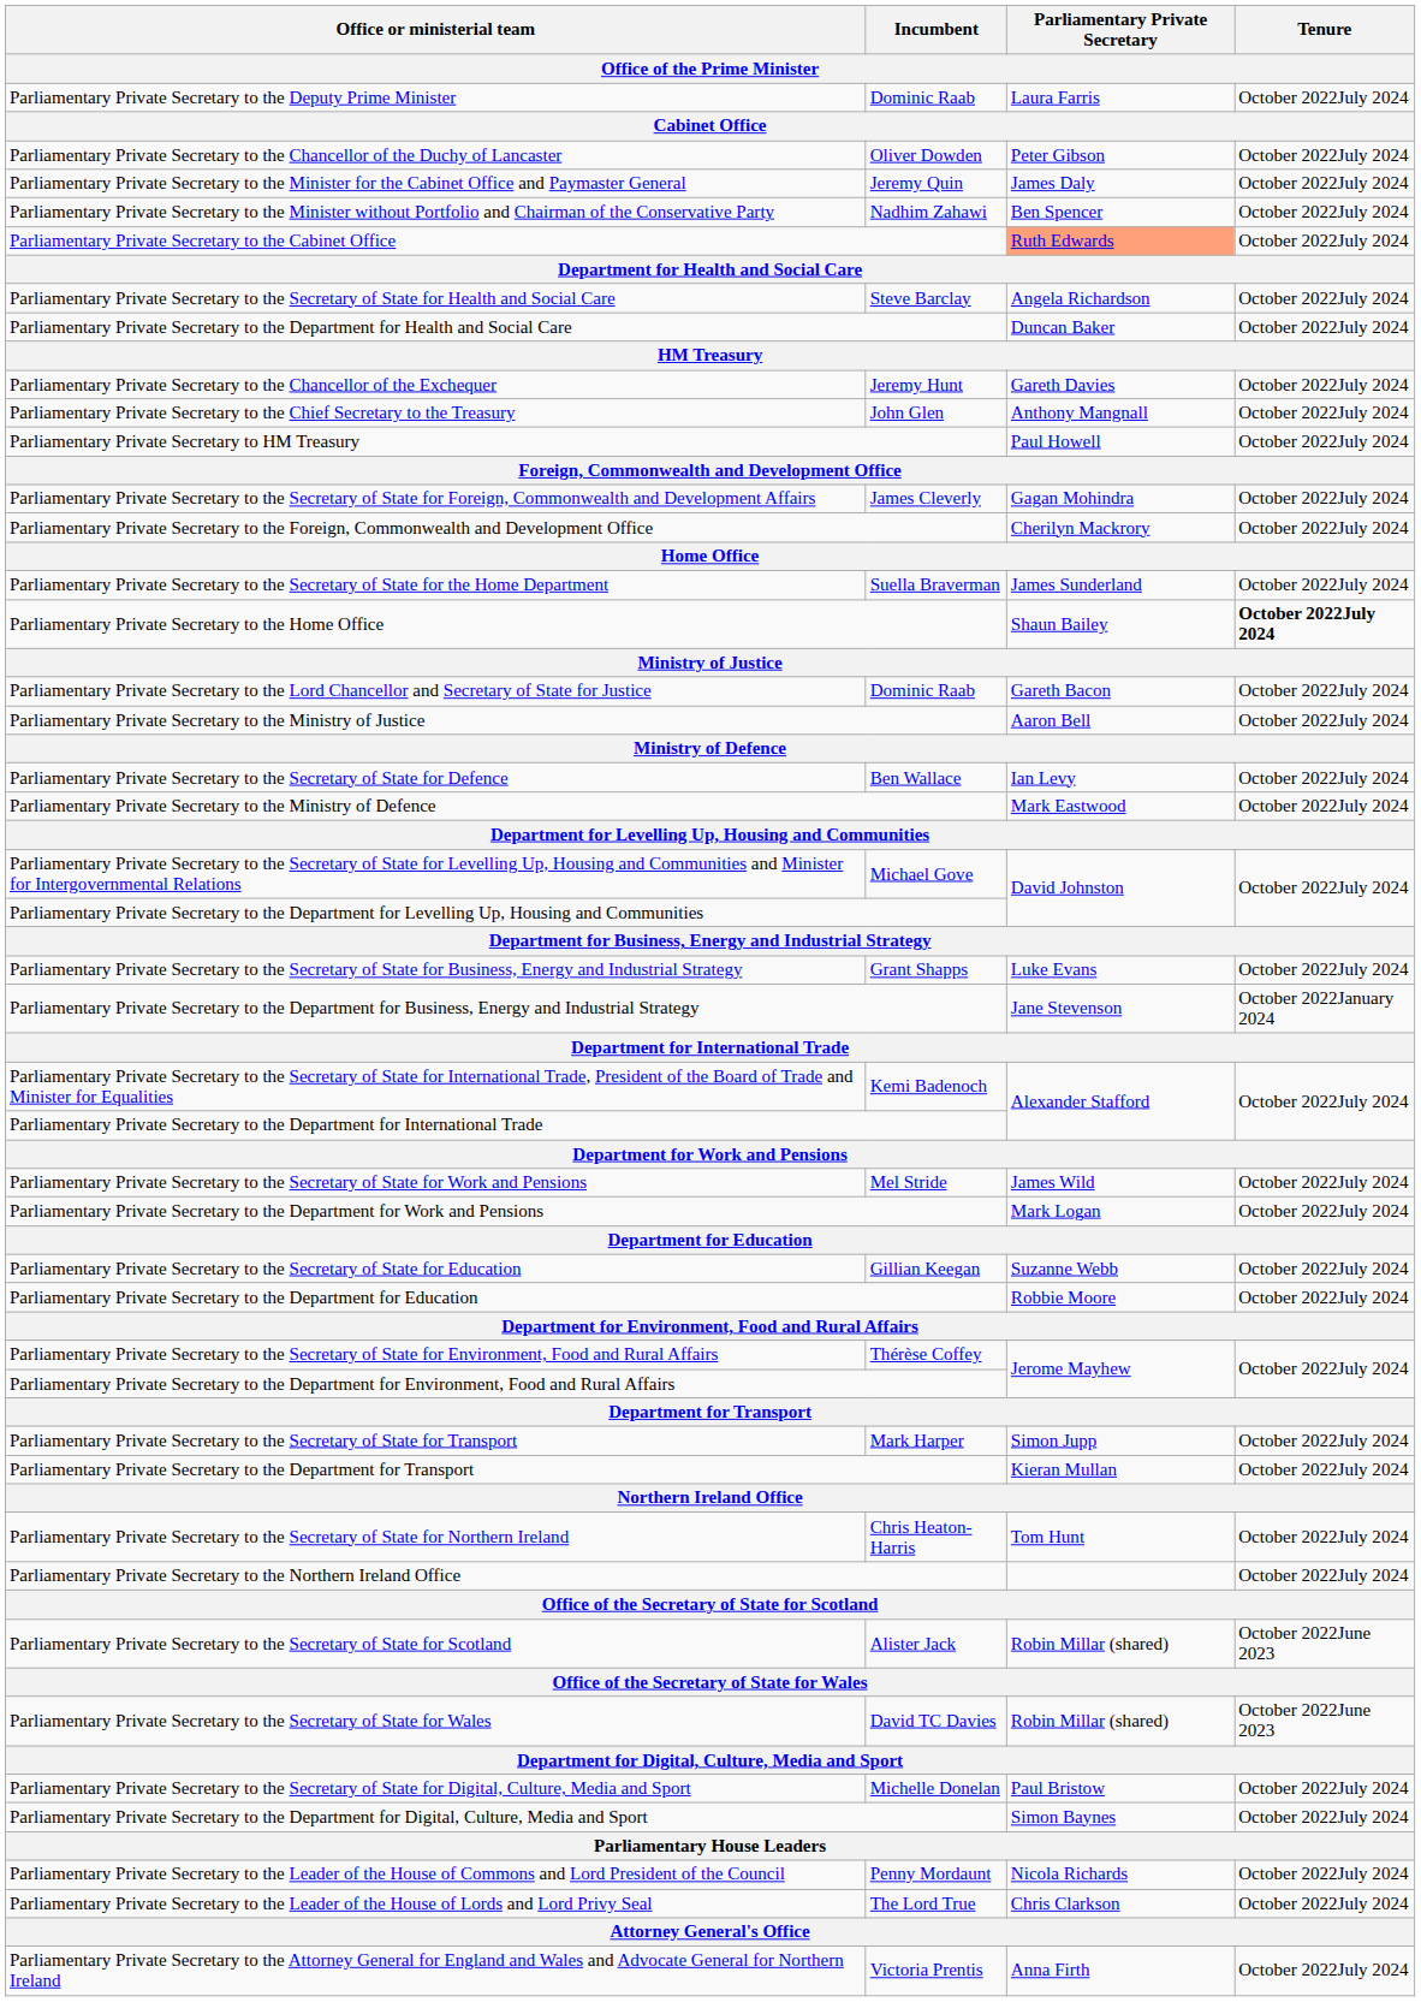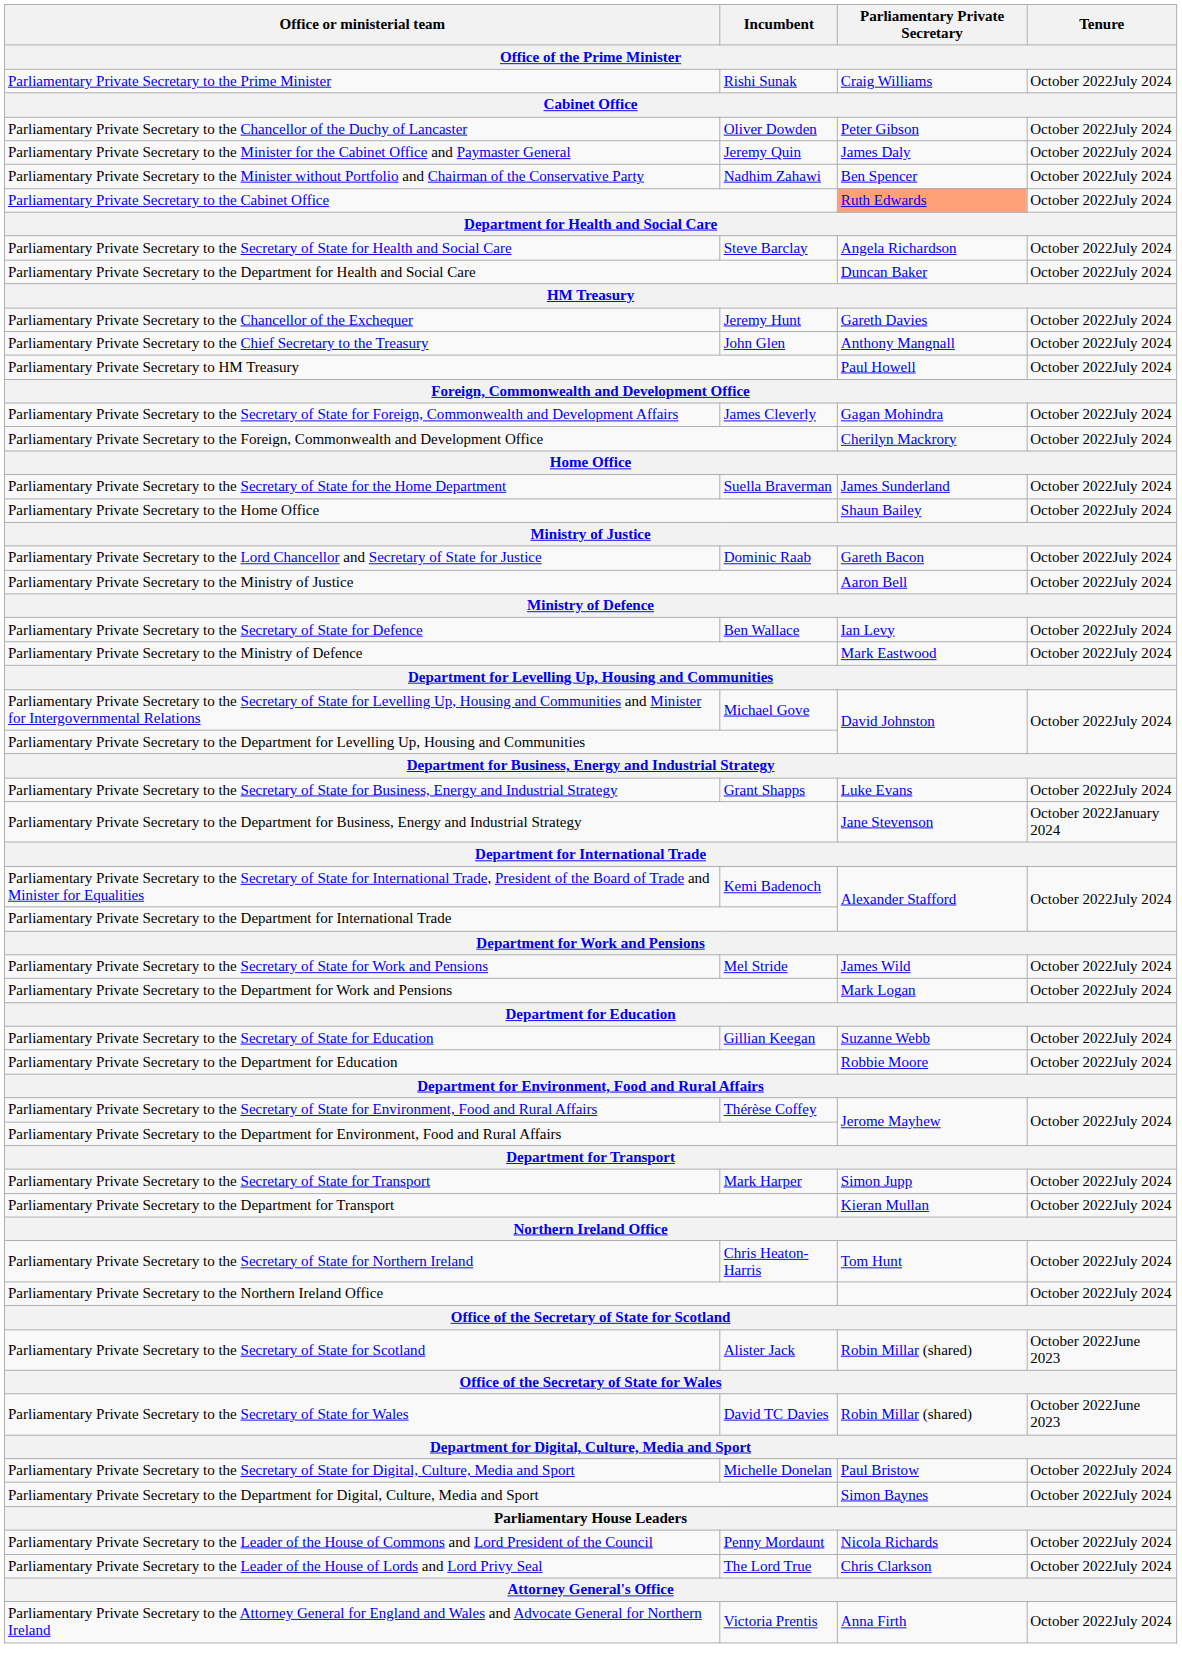 <table class="wikitable">
 <tr>
 <th>Office or ministerial team</th>
 <th>Incumbent</th>
 <th>Parliamentary Private Secretary</th>
 <th>Tenure</th>
 </tr>
 <tr>
 <th colspan="4"><a href='#'>Office of the Prime Minister</a></th>
 </tr>
 <tr>
-<td>Parliamentary Private Secretary to the <a href='#'>Deputy Prime Minister</a></td>
-<td><a href='#'>Dominic Raab</a></td>
-<td><a href='#'>Laura Farris</a></td>
+<td><a href='#'>Parliamentary Private Secretary to the Prime Minister</a></td>
+<td><a href='#'>Rishi Sunak</a></td>
+<td><a href='#'>Craig Williams</a></td>
 <td>October 2022July 2024</td>
 </tr>
 <tr>
 <th colspan="4"><a href='#'>Cabinet Office</a></th>
 </tr>
 <tr>
 <td>Parliamentary Private Secretary to the <a href='#'>Chancellor of the Duchy of Lancaster</a></td>
 <td><a href='#'>Oliver Dowden</a></td>
 <td><a href='#'>Peter Gibson</a></td>
 <td>October 2022July 2024</td>
 </tr>
 <tr>
 <td>Parliamentary Private Secretary to the <a href='#'>Minister for the Cabinet Office</a> and <a href='#'>Paymaster General</a></td>
 <td><a href='#'>Jeremy Quin</a></td>
 <td><a href='#'>James Daly</a></td>
 <td>October 2022July 2024</td>
 </tr>
 <tr>
 <td>Parliamentary Private Secretary to the <a href='#'>Minister without Portfolio</a> and <a href='#'>Chairman of the Conservative Party</a></td>
 <td><a href='#'>Nadhim Zahawi</a></td>
 <td><a href='#'>Ben Spencer</a></td>
 <td>October 2022July 2024</td>
 </tr>
 <tr>
 <td colspan="2"><a href='#'>Parliamentary Private Secretary to the Cabinet Office</a></td>
 <td style="background: lightsalmon;"><a href='#'>Ruth Edwards</a></td>
 <td>October 2022July 2024</td>
 </tr>
 <tr>
 <th colspan="4"><a href='#'>Department for Health and Social Care</a></th>
 </tr>
 <tr>
 <td>Parliamentary Private Secretary to the <a href='#'>Secretary of State for Health and Social Care</a></td>
 <td><a href='#'>Steve Barclay</a></td>
 <td><a href='#'>Angela Richardson</a></td>
 <td>October 2022July 2024</td>
 </tr>
 <tr>
 <td colspan="2">Parliamentary Private Secretary to the Department for Health and Social Care</td>
 <td><a href='#'>Duncan Baker</a></td>
 <td>October 2022July 2024</td>
 </tr>
 <tr>
 <th colspan="4"><strong><a href='#'>HM Treasury</a></strong></th>
 </tr>
 <tr>
 <td>Parliamentary Private Secretary to the <a href='#'>Chancellor of the Exchequer</a></td>
 <td><a href='#'>Jeremy Hunt</a></td>
 <td><a href='#'>Gareth Davies</a></td>
 <td>October 2022July 2024</td>
 </tr>
 <tr>
 <td>Parliamentary Private Secretary to the <a href='#'>Chief Secretary to the Treasury</a></td>
 <td><a href='#'>John Glen</a></td>
 <td><a href='#'>Anthony Mangnall</a></td>
 <td>October 2022July 2024</td>
 </tr>
 <tr>
 <td colspan="2">Parliamentary Private Secretary to HM Treasury</td>
 <td><a href='#'>Paul Howell</a></td>
 <td>October 2022July 2024</td>
 </tr>
 <tr>
 <th colspan="4"><a href='#'>Foreign, Commonwealth and Development Office</a></th>
 </tr>
 <tr>
 <td>Parliamentary Private Secretary to the <a href='#'>Secretary of State for Foreign, Commonwealth and Development Affairs</a></td>
 <td><a href='#'>James Cleverly</a></td>
 <td><a href='#'>Gagan Mohindra</a></td>
 <td>October 2022July 2024</td>
 </tr>
 <tr>
 <td colspan="2">Parliamentary Private Secretary to the Foreign, Commonwealth and Development Office</td>
 <td><a href='#'>Cherilyn Mackrory</a></td>
 <td>October 2022July 2024</td>
 </tr>
 <tr>
 <th colspan="4"><a href='#'>Home Office</a></th>
 </tr>
 <tr>
 <td>Parliamentary Private Secretary to the <a href='#'>Secretary of State for the Home Department</a></td>
 <td><a href='#'>Suella Braverman</a></td>
 <td><a href='#'>James Sunderland</a></td>
 <td>October 2022July 2024</td>
 </tr>
 <tr>
 <td colspan="2">Parliamentary Private Secretary to the Home Office</td>
 <td><a href='#'>Shaun Bailey</a></td>
-<td><strong>October 2022July 2024</strong></td>
+<td>October 2022July 2024</td>
 </tr>
 <tr>
 <th colspan="4"><a href='#'>Ministry of Justice</a></th>
 </tr>
 <tr>
 <td>Parliamentary Private Secretary to the <a href='#'>Lord Chancellor</a> and <a href='#'>Secretary of State for Justice</a></td>
 <td><a href='#'>Dominic Raab</a></td>
 <td><a href='#'>Gareth Bacon</a></td>
 <td>October 2022July 2024</td>
 </tr>
 <tr>
 <td colspan="2">Parliamentary Private Secretary to the Ministry of Justice</td>
 <td><a href='#'>Aaron Bell</a></td>
 <td>October 2022July 2024</td>
 </tr>
 <tr>
 <th colspan="4"><a href='#'>Ministry of Defence</a></th>
 </tr>
 <tr>
 <td>Parliamentary Private Secretary to the <a href='#'>Secretary of State for Defence</a></td>
 <td><a href='#'>Ben Wallace</a></td>
 <td><a href='#'>Ian Levy</a></td>
 <td>October 2022July 2024</td>
 </tr>
 <tr>
 <td colspan="2">Parliamentary Private Secretary to the Ministry of Defence</td>
 <td><a href='#'>Mark Eastwood</a></td>
 <td>October 2022July 2024</td>
 </tr>
 <tr>
 <th colspan="4"><a href='#'>Department for Levelling Up, Housing and Communities</a></th>
 </tr>
 <tr>
 <td>Parliamentary Private Secretary to the <a href='#'>Secretary of State for Levelling Up, Housing and Communities</a> and <a href='#'>Minister for Intergovernmental Relations</a></td>
 <td><a href='#'>Michael Gove</a></td>
 <td rowspan="2"><a href='#'>David Johnston</a></td>
 <td rowspan="2">October 2022July 2024</td>
 </tr>
 <tr>
 <td colspan="2">Parliamentary Private Secretary to the Department for Levelling Up, Housing and Communities</td>
 </tr>
 <tr>
 <th colspan="4"><a href='#'>Department for Business, Energy and Industrial Strategy</a></th>
 </tr>
 <tr>
 <td>Parliamentary Private Secretary to the <a href='#'>Secretary of State for Business, Energy and Industrial Strategy</a></td>
 <td><a href='#'>Grant Shapps</a></td>
 <td><a href='#'>Luke Evans</a></td>
 <td>October 2022July 2024</td>
 </tr>
 <tr>
 <td colspan="2">Parliamentary Private Secretary to the Department for Business, Energy and Industrial Strategy</td>
 <td><a href='#'>Jane Stevenson</a></td>
 <td>October 2022January 2024</td>
 </tr>
 <tr>
 <th colspan="4"><a href='#'>Department for International Trade</a></th>
 </tr>
 <tr>
 <td>Parliamentary Private Secretary to the <a href='#'>Secretary of State for International Trade</a>, <a href='#'>President of the Board of Trade</a> and <a href='#'>Minister for Equalities</a></td>
 <td><a href='#'>Kemi Badenoch</a></td>
 <td rowspan="2"><a href='#'>Alexander Stafford</a></td>
 <td rowspan="2">October 2022July 2024</td>
 </tr>
 <tr>
 <td colspan="2">Parliamentary Private Secretary to the Department for International Trade</td>
 </tr>
 <tr>
 <th colspan="4"><a href='#'>Department for Work and Pensions</a></th>
 </tr>
 <tr>
 <td>Parliamentary Private Secretary to the <a href='#'>Secretary of State for Work and Pensions</a></td>
 <td><a href='#'>Mel Stride</a></td>
 <td><a href='#'>James Wild</a></td>
 <td>October 2022July 2024</td>
 </tr>
 <tr>
 <td colspan="2">Parliamentary Private Secretary to the Department for Work and Pensions</td>
 <td><a href='#'>Mark Logan</a></td>
 <td>October 2022July 2024</td>
 </tr>
 <tr>
 <th colspan="4"><a href='#'>Department for Education</a></th>
 </tr>
 <tr>
 <td>Parliamentary Private Secretary to the <a href='#'>Secretary of State for Education</a></td>
 <td><a href='#'>Gillian Keegan</a></td>
 <td><a href='#'>Suzanne Webb</a></td>
 <td>October 2022July 2024</td>
 </tr>
 <tr>
 <td colspan="2">Parliamentary Private Secretary to the Department for Education</td>
 <td><a href='#'>Robbie Moore</a></td>
 <td>October 2022July 2024</td>
 </tr>
 <tr>
 <th colspan="4"><a href='#'>Department for Environment, Food and Rural Affairs</a></th>
 </tr>
 <tr>
 <td>Parliamentary Private Secretary to the <a href='#'>Secretary of State for Environment, Food and Rural Affairs</a></td>
 <td><a href='#'>Thérèse Coffey</a></td>
 <td rowspan="2"><a href='#'>Jerome Mayhew</a></td>
 <td rowspan="2">October 2022July 2024</td>
 </tr>
 <tr>
 <td colspan="2">Parliamentary Private Secretary to the Department for Environment, Food and Rural Affairs</td>
 </tr>
 <tr>
 <th colspan="4"><a href='#'>Department for Transport</a></th>
 </tr>
 <tr>
 <td>Parliamentary Private Secretary to the <a href='#'>Secretary of State for Transport</a></td>
 <td><a href='#'>Mark Harper</a></td>
 <td><a href='#'>Simon Jupp</a></td>
 <td>October 2022July 2024</td>
 </tr>
 <tr>
 <td colspan="2">Parliamentary Private Secretary to the Department for Transport</td>
 <td><a href='#'>Kieran Mullan</a></td>
 <td>October 2022July 2024</td>
 </tr>
 <tr>
 <th colspan="4"><a href='#'>Northern Ireland Office</a></th>
 </tr>
 <tr>
 <td>Parliamentary Private Secretary to the <a href='#'>Secretary of State for Northern Ireland</a></td>
 <td><a href='#'>Chris Heaton-Harris</a></td>
 <td><a href='#'>Tom Hunt</a></td>
 <td>October 2022July 2024</td>
 </tr>
 <tr>
 <td colspan="2">Parliamentary Private Secretary to the Northern Ireland Office</td>
 <td></td>
 <td>October 2022July 2024</td>
 </tr>
 <tr>
 <th colspan="4"><a href='#'>Office of the Secretary of State for Scotland</a></th>
 </tr>
 <tr>
 <td>Parliamentary Private Secretary to the <a href='#'>Secretary of State for Scotland</a></td>
 <td><a href='#'>Alister Jack</a></td>
 <td><a href='#'>Robin Millar</a> (shared)</td>
 <td>October 2022June 2023</td>
 </tr>
 <tr>
 <th colspan="4"><a href='#'>Office of the Secretary of State for Wales</a></th>
 </tr>
 <tr>
 <td>Parliamentary Private Secretary to the <a href='#'>Secretary of State for Wales</a></td>
 <td><a href='#'>David TC Davies</a></td>
 <td><a href='#'>Robin Millar</a> (shared)</td>
 <td>October 2022June 2023</td>
 </tr>
 <tr>
 <th colspan="4"><a href='#'>Department for Digital, Culture, Media and Sport</a></th>
 </tr>
 <tr>
 <td>Parliamentary Private Secretary to the <a href='#'>Secretary of State for Digital, Culture, Media and Sport</a></td>
 <td><a href='#'>Michelle Donelan</a></td>
 <td><a href='#'>Paul Bristow</a></td>
 <td>October 2022July 2024</td>
 </tr>
 <tr>
 <td colspan="2">Parliamentary Private Secretary to the Department for Digital, Culture, Media and Sport</td>
 <td><a href='#'>Simon Baynes</a></td>
 <td>October 2022July 2024</td>
 </tr>
 <tr>
 <th colspan="4">Parliamentary House Leaders</th>
 </tr>
 <tr>
 <td>Parliamentary Private Secretary to the <a href='#'>Leader of the House of Commons</a> and <a href='#'>Lord President of the Council</a></td>
 <td><a href='#'>Penny Mordaunt</a></td>
 <td><a href='#'>Nicola Richards</a></td>
 <td>October 2022July 2024</td>
 </tr>
 <tr>
 <td>Parliamentary Private Secretary to the <a href='#'>Leader of the House of Lords</a> and <a href='#'>Lord Privy Seal</a></td>
 <td><a href='#'>The Lord True</a></td>
 <td><a href='#'>Chris Clarkson</a></td>
 <td>October 2022July 2024</td>
 </tr>
 <tr>
 <th colspan="4"><a href='#'>Attorney General's Office</a></th>
 </tr>
 <tr>
 <td>Parliamentary Private Secretary to the <a href='#'>Attorney General for England and Wales</a> and <a href='#'>Advocate General for Northern Ireland</a></td>
 <td><a href='#'>Victoria Prentis</a></td>
 <td><a href='#'>Anna Firth</a></td>
 <td>October 2022July 2024</td>
 </tr>
 </table>
